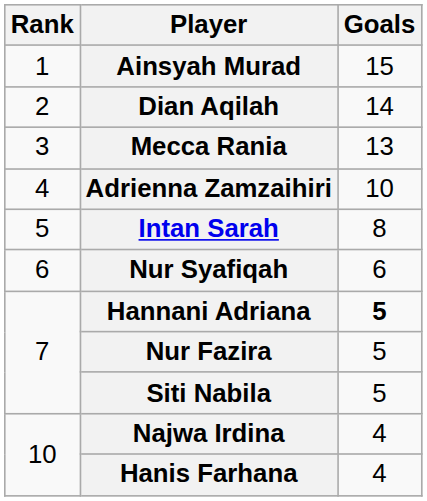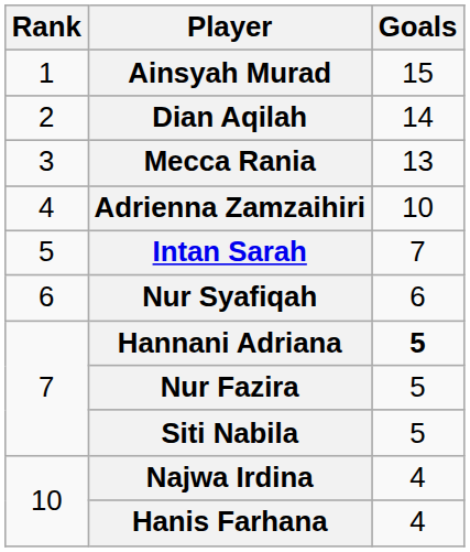 <table class="wikitable plainrowheaders" style="text-align:center;">
 <tr>
 <th>Rank</th>
 <th>Player</th>
 <th>Goals</th>
 </tr>
 <tr>
 <td>1</td>
 <th scope="row"> Ainsyah Murad</th>
 <td>15</td>
 </tr>
 <tr>
 <td>2</td>
 <th scope="row"> Dian Aqilah</th>
 <td>14</td>
 </tr>
 <tr>
 <td>3</td>
 <th scope="row"> Mecca Rania</th>
 <td>13</td>
 </tr>
 <tr>
 <td>4</td>
 <th scope="row"> Adrienna Zamzaihiri</th>
 <td>10</td>
 </tr>
 <tr>
 <td>5</td>
 <th scope="row"> <a href='#'>Intan Sarah</a></th>
-<td>8</td>
+<td>7</td>
 </tr>
 <tr>
 <td>6</td>
 <th scope="row"> Nur Syafiqah</th>
 <td>6</td>
 </tr>
 <tr>
 <td rowspan="3">7</td>
 <th scope="row"> Hannani Adriana</th>
 <td><strong>5</strong></td>
 </tr>
 <tr>
 <th scope="row"> Nur Fazira</th>
 <td>5</td>
 </tr>
 <tr>
 <th scope="row"> Siti Nabila</th>
 <td>5</td>
 </tr>
 <tr>
 <td rowspan="2">10</td>
 <th scope="row"> Najwa Irdina</th>
 <td>4</td>
 </tr>
 <tr>
 <th scope="row"> Hanis Farhana</th>
 <td>4</td>
 </tr>
 </table>
